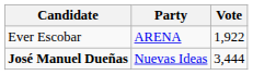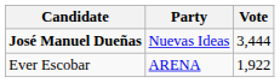 <table class="wikitable">
 <tr>
 <th>Candidate</th>
 <th>Party</th>
 <th>Vote</th>
 </tr>
 <tr>
+<td><strong>José Manuel Dueñas</strong></td>
+<td><a href='#'>Nuevas Ideas</a></td>
+<td>3,444</td>
+</tr>
+<tr>
 <td>Ever Escobar</td>
 <td><a href='#'>ARENA</a></td>
 <td>1,922</td>
 </tr>
-<tr>
-<td><strong>José Manuel Dueñas</strong></td>
-<td><a href='#'>Nuevas Ideas</a></td>
-<td>3,444</td>
-</tr>
 </table>
